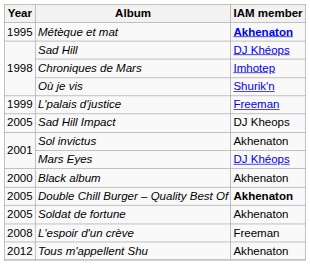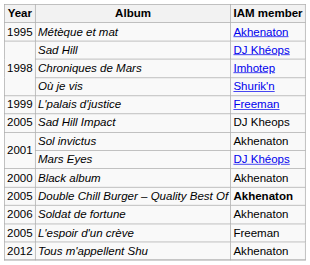 <table class="wikitable">
 <tr>
 <th>Year</th>
 <th>Album</th>
 <th>IAM member</th>
 </tr>
 <tr>
 <td>1995</td>
 <td><em>Métèque et mat</em></td>
-<td><strong><a href='#'>Akhenaton</a></strong></td>
+<td><a href='#'>Akhenaton</a></td>
 </tr>
 <tr>
 <td rowspan=3>1998</td>
 <td><em>Sad Hill</em></td>
 <td><a href='#'>DJ Khéops</a></td>
 </tr>
 <tr>
 <td><em>Chroniques de Mars</em></td>
 <td><a href='#'>Imhotep</a></td>
 </tr>
 <tr>
 <td><em>Où je vis</em></td>
 <td><a href='#'>Shurik'n</a></td>
 </tr>
 <tr>
 <td>1999</td>
 <td><em>L'palais d'justice</em></td>
 <td><a href='#'>Freeman</a></td>
 </tr>
 <tr>
 <td>2005</td>
 <td><em>Sad Hill Impact</em></td>
 <td>DJ Kheops</td>
 </tr>
 <tr>
 <td rowspan=2>2001</td>
 <td><em>Sol invictus</em></td>
 <td>Akhenaton</td>
 </tr>
 <tr>
 <td><em>Mars Eyes</em></td>
 <td><a href='#'>DJ Khéops</a></td>
 </tr>
 <tr>
 <td>2000</td>
 <td><em>Black album</em></td>
 <td>Akhenaton</td>
 </tr>
 <tr>
 <td>2005</td>
 <td><em>Double Chill Burger – Quality Best Of</em></td>
 <td><strong>Akhenaton</strong></td>
 </tr>
 <tr>
-<td>2005</td>
+<td>2006</td>
 <td><em>Soldat de fortune</em></td>
 <td>Akhenaton</td>
 </tr>
 <tr>
-<td>2008</td>
+<td>2005</td>
 <td><em>L'espoir d'un crève</em></td>
 <td>Freeman</td>
 </tr>
 <tr>
 <td>2012</td>
 <td><em>Tous m'appellent Shu</em></td>
 <td>Akhenaton</td>
 </tr>
 <tr>
 </tr>
 </table>
